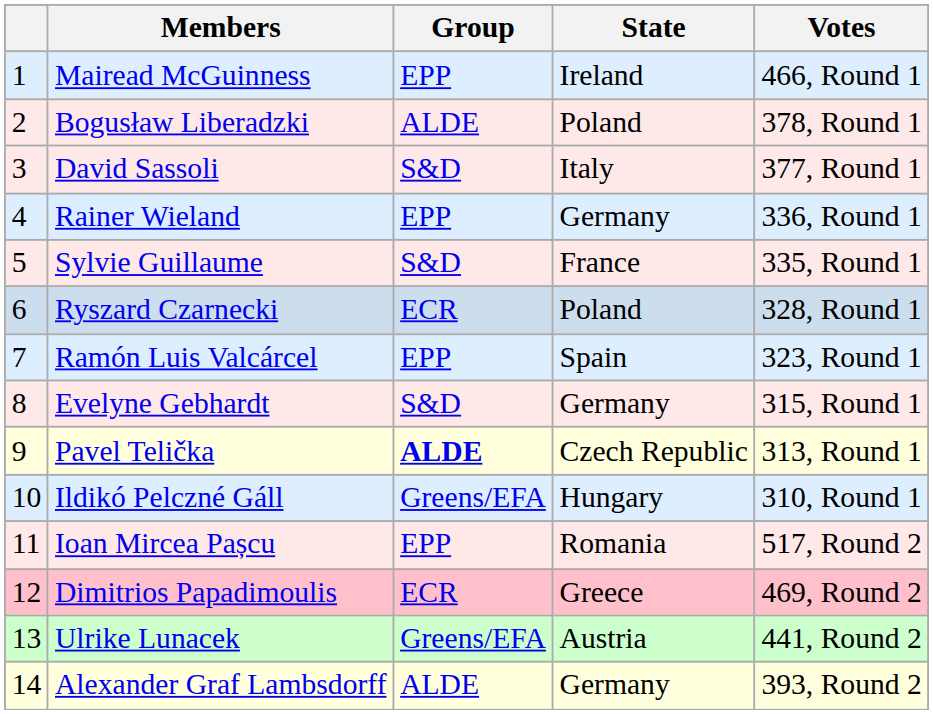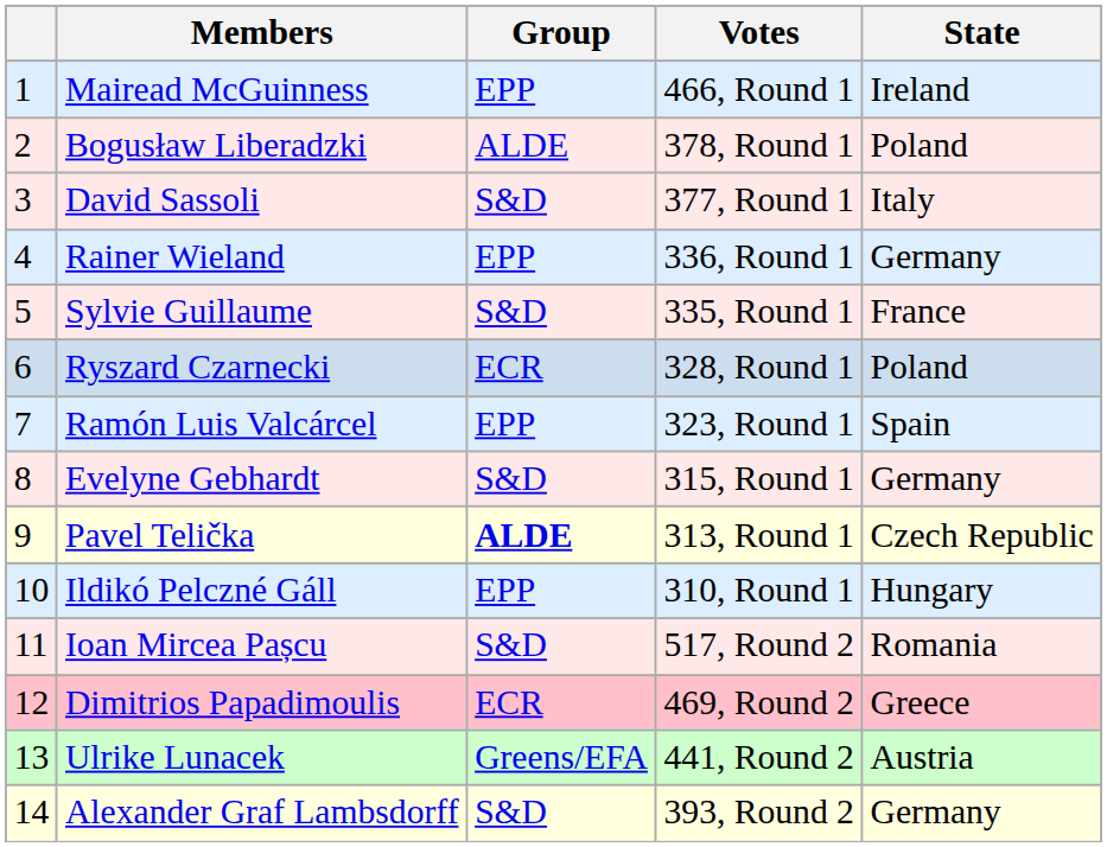 <table class="wikitable sortable">
 <tr>
 <th class="unsortable"></th>
 <th>Members</th>
 <th>Group</th>
+<th>Votes</th>
 <th>State</th>
-<th>Votes</th>
 </tr>
 <tr --- bgcolor=#DDEEFF>
 <td>1</td>
 <td><a href='#'>Mairead McGuinness</a></td>
 <td><a href='#'>EPP</a></td>
+<td>466, Round 1</td>
 <td> Ireland</td>
-<td>466, Round 1</td>
 </tr>
 <tr --- bgcolor=#FFE8E8>
 <td>2</td>
 <td><a href='#'>Bogusław Liberadzki</a></td>
 <td><a href='#'>ALDE</a></td>
+<td>378, Round 1</td>
 <td> Poland</td>
-<td>378, Round 1</td>
 </tr>
 <tr --- bgcolor=#FFE8E8>
 <td>3</td>
 <td><a href='#'>David Sassoli</a></td>
 <td><a href='#'>S&D</a></td>
+<td>377, Round 1</td>
 <td> Italy</td>
-<td>377, Round 1</td>
 </tr>
 <tr --- bgcolor=#DDEEFF>
 <td>4</td>
 <td><a href='#'>Rainer Wieland</a></td>
 <td><a href='#'>EPP</a></td>
+<td>336, Round 1</td>
 <td> Germany</td>
-<td>336, Round 1</td>
 </tr>
 <tr --- bgcolor=#FFE8E8>
 <td>5</td>
 <td><a href='#'>Sylvie Guillaume</a></td>
 <td><a href='#'>S&D</a></td>
+<td>335, Round 1</td>
 <td> France</td>
-<td>335, Round 1</td>
 </tr>
 <tr --- bgcolor=#CCDDEE>
 <td>6</td>
 <td><a href='#'>Ryszard Czarnecki</a></td>
 <td><a href='#'>ECR</a></td>
+<td>328, Round 1</td>
 <td> Poland</td>
-<td>328, Round 1</td>
 </tr>
 <tr --- bgcolor=#DDEEFF>
 <td>7</td>
 <td><a href='#'>Ramón Luis Valcárcel</a></td>
 <td><a href='#'>EPP</a></td>
+<td>323, Round 1</td>
 <td> Spain</td>
-<td>323, Round 1</td>
 </tr>
 <tr --- bgcolor=FFE8E8>
 <td>8</td>
 <td><a href='#'>Evelyne Gebhardt</a></td>
 <td><a href='#'>S&D</a></td>
+<td>315, Round 1</td>
 <td> Germany</td>
-<td>315, Round 1</td>
 </tr>
 <tr --- bgcolor=#FFFFDD>
 <td>9</td>
 <td><a href='#'>Pavel Telička</a></td>
 <td><strong><a href='#'>ALDE</a></strong></td>
+<td>313, Round 1</td>
 <td> Czech Republic</td>
-<td>313, Round 1</td>
 </tr>
 <tr --- bgcolor=#DDEEFF>
 <td>10</td>
 <td><a href='#'>Ildikó Pelczné Gáll</a></td>
-<td><a href='#'>Greens/EFA</a></td>
+<td><a href='#'>EPP</a></td>
+<td>310, Round 1</td>
 <td> Hungary</td>
-<td>310, Round 1</td>
 </tr>
 <tr --- bgcolor=#FFE8E8>
 <td>11</td>
 <td><a href='#'>Ioan Mircea Pașcu</a></td>
-<td><a href='#'>EPP</a></td>
+<td><a href='#'>S&D</a></td>
+<td>517, Round 2</td>
 <td> Romania</td>
-<td>517, Round 2</td>
 </tr>
 <tr --- bgcolor=#FFC0CB>
 <td>12</td>
 <td><a href='#'>Dimitrios Papadimoulis</a></td>
 <td><a href='#'>ECR</a></td>
+<td>469, Round 2</td>
 <td> Greece</td>
-<td>469, Round 2</td>
 </tr>
 <tr --- bgcolor=#CCFFCC>
 <td>13</td>
 <td><a href='#'>Ulrike Lunacek</a></td>
 <td><a href='#'>Greens/EFA</a></td>
+<td>441, Round 2</td>
 <td> Austria</td>
-<td>441, Round 2</td>
 </tr>
 <tr --- bgcolor=#FFFFDD>
 <td>14</td>
 <td><a href='#'>Alexander Graf Lambsdorff</a></td>
-<td><a href='#'>ALDE</a></td>
+<td><a href='#'>S&D</a></td>
+<td>393, Round 2</td>
 <td> Germany</td>
-<td>393, Round 2</td>
 </tr>
 </table>
